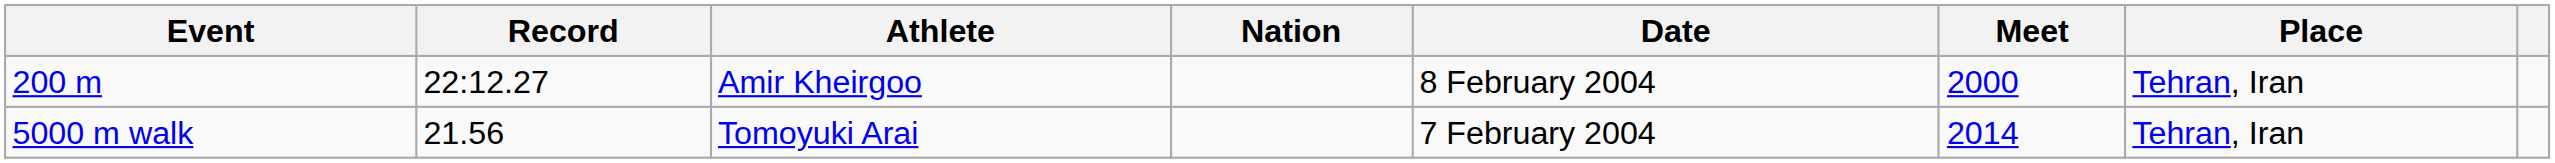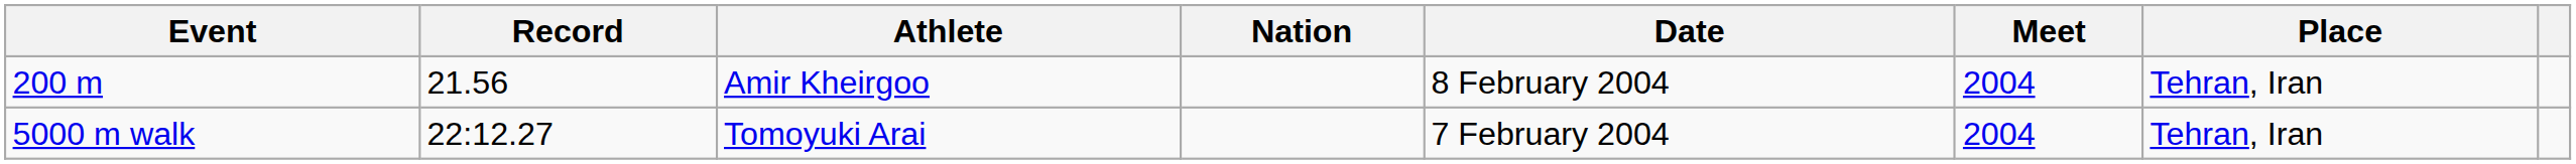 <table class="wikitable" style="font-size:95%; width: 95%;">
 <tr>
 <th>Event</th>
 <th>Record</th>
 <th>Athlete</th>
 <th>Nation</th>
 <th>Date</th>
 <th>Meet</th>
 <th>Place</th>
 <th></th>
 </tr>
 <tr>
 <td><a href='#'>200 m</a></td>
-<td>22:12.27</td>
+<td>21.56</td>
 <td><a href='#'>Amir Kheirgoo</a></td>
 <td></td>
 <td>8 February 2004</td>
-<td><a href='#'>2000</a></td>
+<td><a href='#'>2004</a></td>
 <td><a href='#'>Tehran</a>, Iran</td>
 <td></td>
 </tr>
 <tr>
 <td><a href='#'>5000 m walk</a></td>
-<td>21.56</td>
+<td>22:12.27</td>
 <td><a href='#'>Tomoyuki Arai</a></td>
 <td></td>
 <td>7 February 2004</td>
-<td><a href='#'>2014</a></td>
+<td><a href='#'>2004</a></td>
 <td><a href='#'>Tehran</a>, Iran</td>
 <td></td>
 </tr>
 </table>
